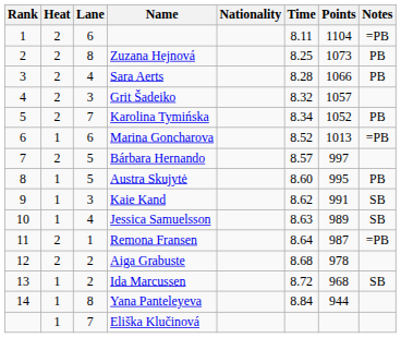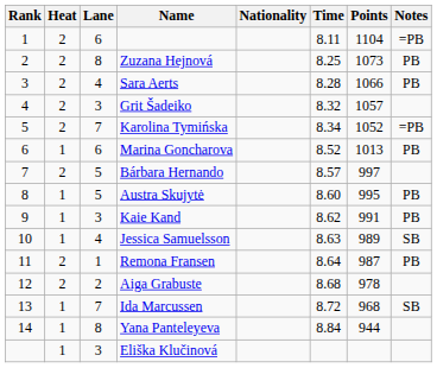 <table class="wikitable sortable" style="text-align:center">
 <tr>
 <th>Rank</th>
 <th>Heat</th>
 <th>Lane</th>
 <th>Name</th>
 <th>Nationality</th>
 <th>Time</th>
 <th>Points</th>
 <th>Notes</th>
 </tr>
 <tr>
 <td>1</td>
 <td>2</td>
 <td>6</td>
 <td align=left></td>
 <td align=left></td>
 <td>8.11</td>
 <td>1104</td>
 <td>=PB</td>
 </tr>
 <tr>
 <td>2</td>
 <td>2</td>
 <td>8</td>
 <td align=left><a href='#'>Zuzana Hejnová</a></td>
 <td align=left></td>
 <td>8.25</td>
 <td>1073</td>
 <td>PB</td>
 </tr>
 <tr>
 <td>3</td>
 <td>2</td>
 <td>4</td>
 <td align=left><a href='#'>Sara Aerts</a></td>
 <td align=left></td>
 <td>8.28</td>
 <td>1066</td>
 <td>PB</td>
 </tr>
 <tr>
 <td>4</td>
 <td>2</td>
 <td>3</td>
 <td align=left><a href='#'>Grit Šadeiko</a></td>
 <td align=left></td>
 <td>8.32</td>
 <td>1057</td>
 <td></td>
 </tr>
 <tr>
 <td>5</td>
 <td>2</td>
 <td>7</td>
 <td align=left><a href='#'>Karolina Tymińska</a></td>
 <td align=left></td>
 <td>8.34</td>
 <td>1052</td>
-<td>PB</td>
+<td>=PB</td>
 </tr>
 <tr>
 <td>6</td>
 <td>1</td>
 <td>6</td>
 <td align=left><a href='#'>Marina Goncharova</a></td>
 <td align=left></td>
 <td>8.52</td>
 <td>1013</td>
-<td>=PB</td>
+<td>PB</td>
 </tr>
 <tr>
 <td>7</td>
 <td>2</td>
 <td>5</td>
 <td align=left><a href='#'>Bárbara Hernando</a></td>
 <td align=left></td>
 <td>8.57</td>
 <td>997</td>
 <td></td>
 </tr>
 <tr>
 <td>8</td>
 <td>1</td>
 <td>5</td>
 <td align=left><a href='#'>Austra Skujytė</a></td>
 <td align=left></td>
 <td>8.60</td>
 <td>995</td>
 <td>PB</td>
 </tr>
 <tr>
 <td>9</td>
 <td>1</td>
 <td>3</td>
 <td align=left><a href='#'>Kaie Kand</a></td>
 <td align=left></td>
 <td>8.62</td>
 <td>991</td>
-<td>SB</td>
+<td>PB</td>
 </tr>
 <tr>
 <td>10</td>
 <td>1</td>
 <td>4</td>
 <td align=left><a href='#'>Jessica Samuelsson</a></td>
 <td align=left></td>
 <td>8.63</td>
 <td>989</td>
 <td>SB</td>
 </tr>
 <tr>
 <td>11</td>
 <td>2</td>
 <td>1</td>
 <td align=left><a href='#'>Remona Fransen</a></td>
 <td align=left></td>
 <td>8.64</td>
 <td>987</td>
-<td>=PB</td>
+<td>PB</td>
 </tr>
 <tr>
 <td>12</td>
 <td>2</td>
 <td>2</td>
 <td align=left><a href='#'>Aiga Grabuste</a></td>
 <td align=left></td>
 <td>8.68</td>
 <td>978</td>
 <td></td>
 </tr>
 <tr>
 <td>13</td>
 <td>1</td>
-<td>2</td>
+<td>7</td>
 <td align=left><a href='#'>Ida Marcussen</a></td>
 <td align=left></td>
 <td>8.72</td>
 <td>968</td>
 <td>SB</td>
 </tr>
 <tr>
 <td>14</td>
 <td>1</td>
 <td>8</td>
 <td align=left><a href='#'>Yana Panteleyeva</a></td>
 <td align=left></td>
 <td>8.84</td>
 <td>944</td>
 <td></td>
 </tr>
 <tr>
 <td></td>
 <td>1</td>
-<td>7</td>
+<td>3</td>
 <td align=left><a href='#'>Eliška Klučinová</a></td>
 <td align=left></td>
 <td></td>
 <td></td>
 <td></td>
 </tr>
 </table>
